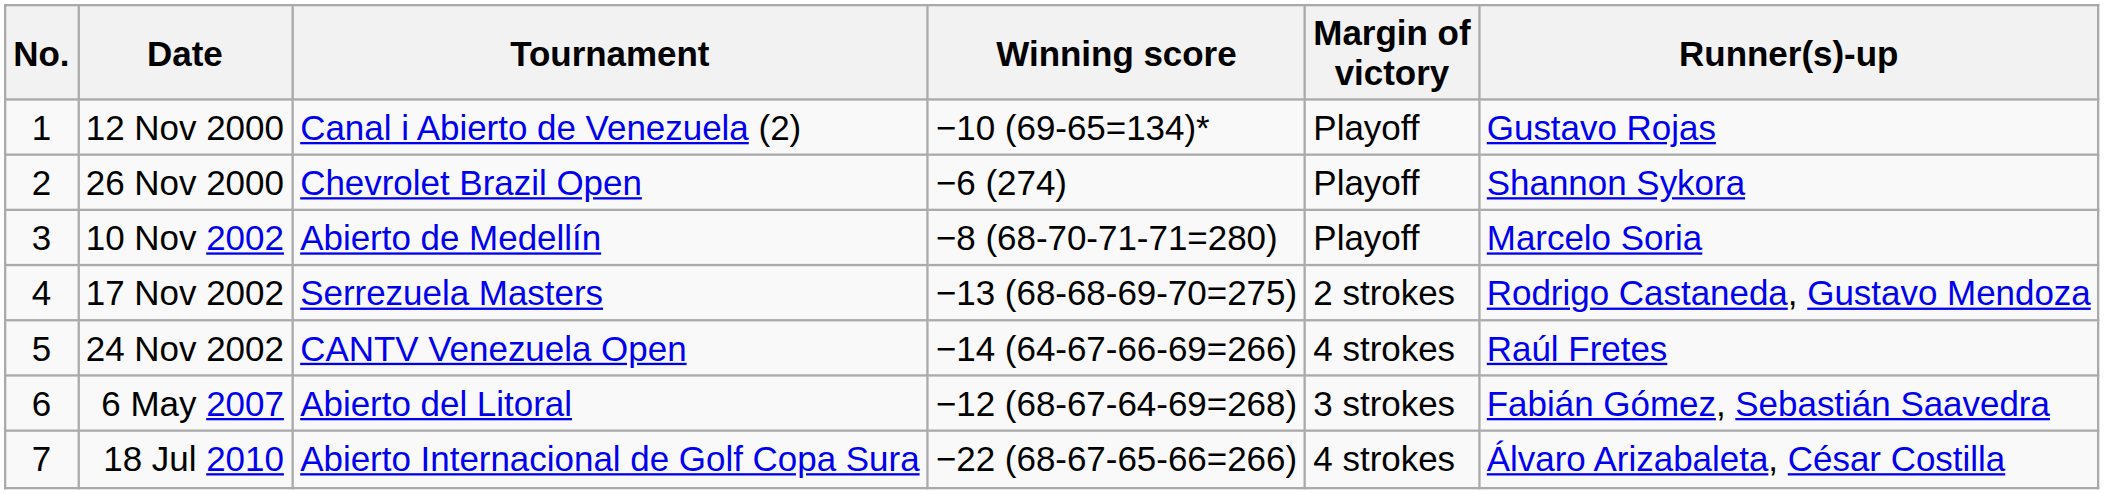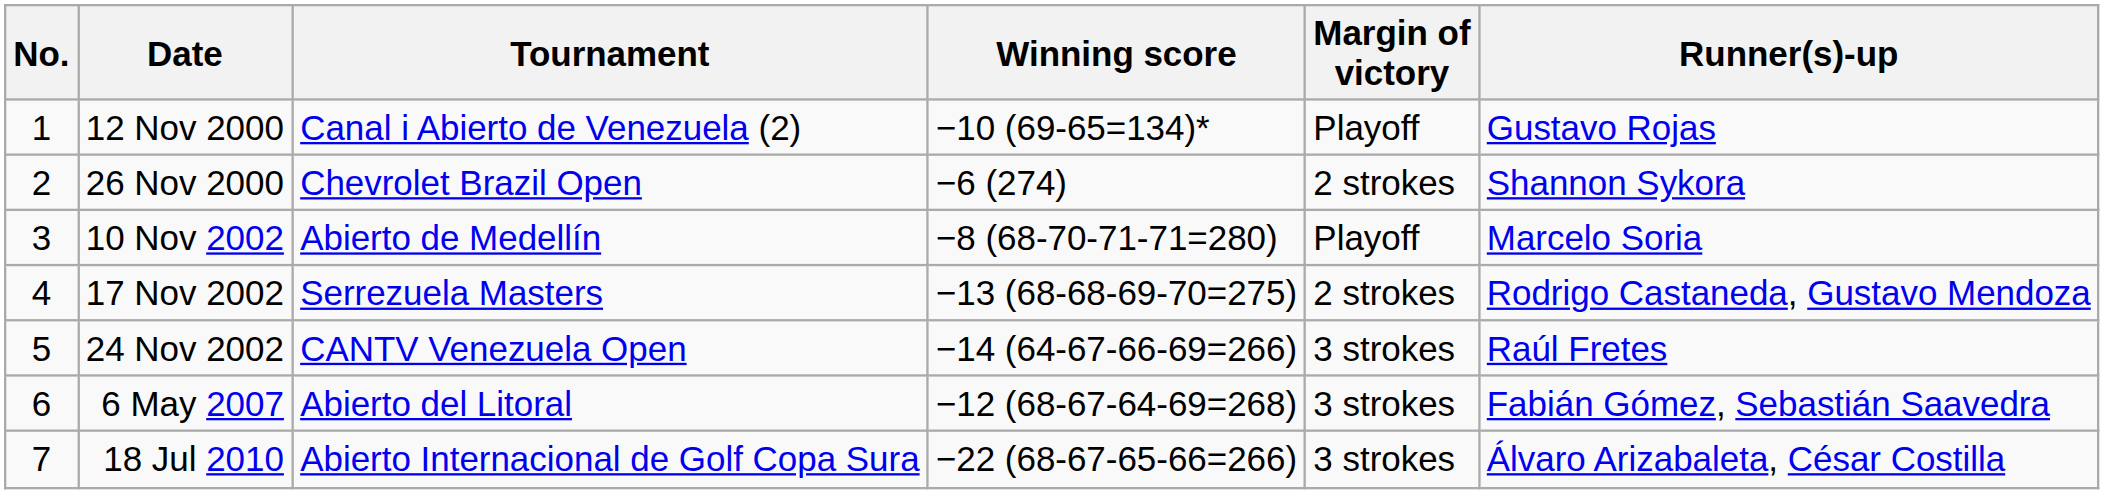 <table class="wikitable" style="font-size:95%;">
 <tr>
 <th>No.</th>
 <th>Date</th>
 <th>Tournament</th>
 <th>Winning score</th>
 <th>Margin of<br>victory</th>
 <th>Runner(s)-up</th>
 </tr>
 <tr>
 <td align=center>1</td>
 <td align=right>12 Nov 2000</td>
 <td><a href='#'>Canal i Abierto de Venezuela</a> (2)</td>
 <td>−10 (69-65=134)*</td>
 <td>Playoff</td>
 <td> <a href='#'>Gustavo Rojas</a></td>
 </tr>
 <tr>
 <td align=center>2</td>
 <td align=right>26 Nov 2000</td>
 <td><a href='#'>Chevrolet Brazil Open</a></td>
 <td>−6 (274)</td>
-<td>Playoff</td>
+<td>2 strokes</td>
 <td> <a href='#'>Shannon Sykora</a></td>
 </tr>
 <tr>
 <td align=center>3</td>
 <td align=right>10 Nov <a href='#'>2002</a></td>
 <td><a href='#'>Abierto de Medellín</a></td>
 <td>−8 (68-70-71-71=280)</td>
 <td>Playoff</td>
 <td> <a href='#'>Marcelo Soria</a></td>
 </tr>
 <tr>
 <td align=center>4</td>
 <td align=right>17 Nov 2002</td>
 <td><a href='#'>Serrezuela Masters</a></td>
 <td>−13 (68-68-69-70=275)</td>
 <td>2 strokes</td>
 <td> <a href='#'>Rodrigo Castaneda</a>,  <a href='#'>Gustavo Mendoza</a></td>
 </tr>
 <tr>
 <td align=center>5</td>
 <td align=right>24 Nov 2002</td>
 <td><a href='#'>CANTV Venezuela Open</a></td>
 <td>−14 (64-67-66-69=266)</td>
-<td>4 strokes</td>
+<td>3 strokes</td>
 <td> <a href='#'>Raúl Fretes</a></td>
 </tr>
 <tr>
 <td align=center>6</td>
 <td align=right>6 May <a href='#'>2007</a></td>
 <td><a href='#'>Abierto del Litoral</a></td>
 <td>−12 (68-67-64-69=268)</td>
 <td>3 strokes</td>
 <td> <a href='#'>Fabián Gómez</a>,  <a href='#'>Sebastián Saavedra</a></td>
 </tr>
 <tr>
 <td align=center>7</td>
 <td align=right>18 Jul <a href='#'>2010</a></td>
 <td><a href='#'>Abierto Internacional de Golf Copa Sura</a></td>
 <td>−22 (68-67-65-66=266)</td>
-<td>4 strokes</td>
+<td>3 strokes</td>
 <td> <a href='#'>Álvaro Arizabaleta</a>,  <a href='#'>César Costilla</a></td>
 </tr>
 </table>
